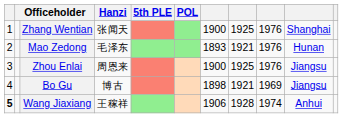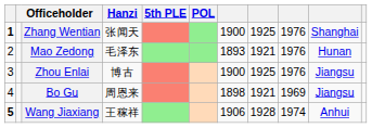 <table class="wikitable sortable" style=text-align:center>
 <tr>
 <th scope=col></th>
 <th scope=col colspan="2">Officeholder</th>
 <th scope=col><a href='#'>Hanzi</a></th>
 <th scope=col><a href='#'>5th PLE</a></th>
 <th scope=col><a href='#'>POL</a></th>
 <th scope=col></th>
 <th scope=col></th>
 <th scope=col></th>
 <th scope=col></th>
 <th scope=col class="unsortable"></th>
 </tr>
 <tr>
-<td>1</td>
+<td><strong>1</strong></td>
 <td></td>
 <th align="center" scope="row" style="font-weight:normal;"><a href='#'>Zhang Wentian</a></th>
 <td data-sort-value="53">张闻天</td>
 <td bgcolor = Salmon></td>
 <td bgcolor = LightGreen></td>
 <td>1900</td>
 <td>1925</td>
 <td>1976</td>
 <td><a href='#'>Shanghai</a></td>
 <td></td>
 </tr>
 <tr>
 <td>2</td>
 <td></td>
 <th align="center" scope="row" style="font-weight:normal;"><a href='#'>Mao Zedong</a></th>
 <td data-sort-value="4">毛泽东</td>
 <td bgcolor = LightGreen></td>
 <td bgcolor = LightGreen></td>
 <td>1893</td>
 <td>1921</td>
 <td>1976</td>
 <td><a href='#'>Hunan</a></td>
 <td></td>
 </tr>
 <tr>
 <td>3</td>
 <td></td>
 <th align="center" scope="row" style="font-weight:normal;"><a href='#'>Zhou Enlai</a></th>
-<td data-sort-value="128">周恩来</td>
+<td data-sort-value="4">博古</td>
 <td bgcolor = Salmon></td>
 <td bgcolor = PeachPuff></td>
 <td>1900</td>
 <td>1925</td>
 <td>1976</td>
 <td><a href='#'>Jiangsu</a></td>
 <td></td>
 </tr>
 <tr>
 <td>4</td>
 <td></td>
 <th align="center" scope="row" style="font-weight:normal;"><a href='#'>Bo Gu</a></th>
-<td data-sort-value="4">博古</td>
+<td data-sort-value="128">周恩来</td>
 <td bgcolor = Salmon></td>
 <td bgcolor = PeachPuff></td>
 <td>1898</td>
 <td>1921</td>
 <td>1969</td>
 <td><a href='#'>Jiangsu</a></td>
 <td></td>
 </tr>
 <tr>
 <td><strong>5</strong></td>
 <td></td>
 <th align="center" scope="row" style="font-weight:normal;"><a href='#'>Wang Jiaxiang</a></th>
 <td data-sort-value="4">王稼祥</td>
 <td bgcolor = LightGreen></td>
 <td bgcolor = PeachPuff></td>
 <td>1906</td>
 <td>1928</td>
 <td>1974</td>
 <td><a href='#'>Anhui</a></td>
 <td></td>
 </tr>
 </table>
